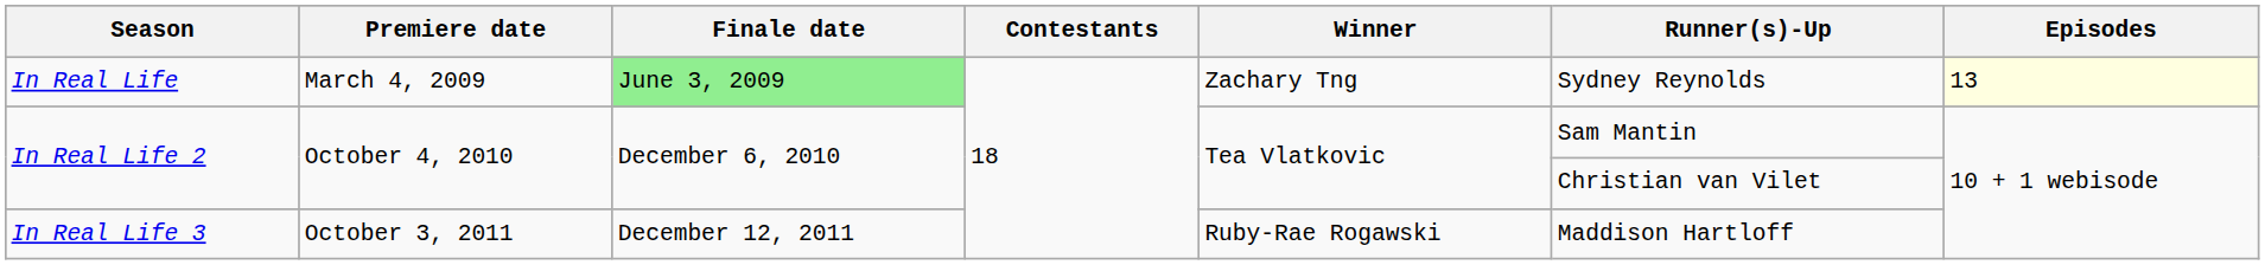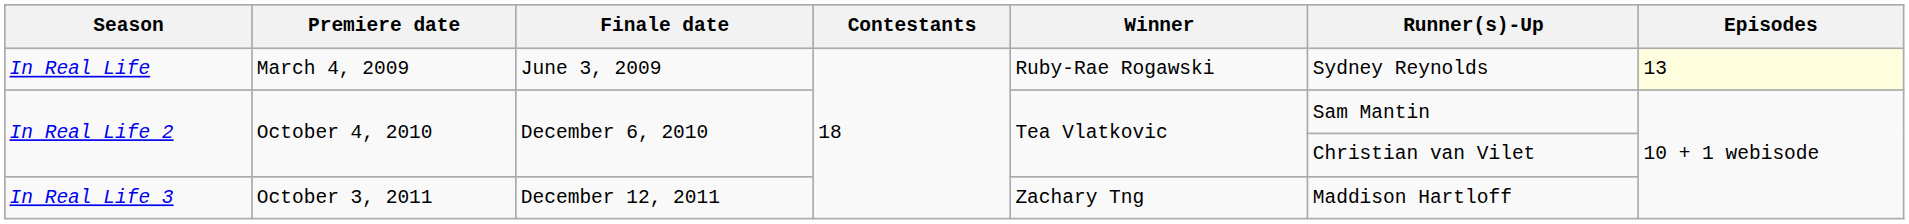 <table class="wikitable" style="text-align:left; width: 90%; font-size:90%; line-height:20px;">
 <tr>
 <th>Season</th>
 <th>Premiere date</th>
 <th>Finale date</th>
 <th>Contestants</th>
 <th>Winner</th>
 <th>Runner(s)-Up</th>
 <th>Episodes</th>
 </tr>
 <tr>
 <td><em><a href='#'>In Real Life</a></em></td>
 <td>March 4, 2009</td>
-<td style="background: lightgreen;">June 3, 2009</td>
+<td>June 3, 2009</td>
 <td rowspan=4>18</td>
-<td>Zachary Tng</td>
+<td>Ruby-Rae Rogawski</td>
 <td>Sydney Reynolds</td>
 <td style="background: lightyellow;">13</td>
 </tr>
 <tr>
 <td rowspan=2><em><a href='#'>In Real Life 2</a></em></td>
 <td rowspan=2>October 4, 2010</td>
 <td rowspan=2>December 6, 2010</td>
 <td rowspan=2>Tea Vlatkovic</td>
 <td>Sam Mantin</td>
 <td rowspan=3>10 + 1 webisode</td>
 </tr>
 <tr>
 <td>Christian van Vilet</td>
 </tr>
 <tr>
 <td><em><a href='#'>In Real Life 3</a></em></td>
 <td>October 3, 2011</td>
 <td>December 12, 2011</td>
-<td>Ruby-Rae Rogawski</td>
+<td>Zachary Tng</td>
 <td>Maddison Hartloff</td>
 </tr>
 </table>
